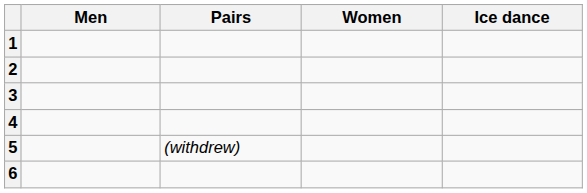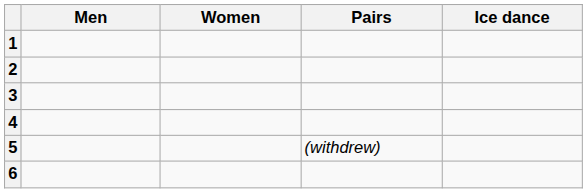 <table class="wikitable unsortable" style="text-align:left; width:90%">
 <tr>
 <th scope="col"></th>
 <th scope="col" style="width:25%">Men</th>
+<th scope="col" style="width:25%">Women</th>
 <th scope="col" style="width:25%">Pairs</th>
-<th scope="col" style="width:25%">Women</th>
 <th scope="col" style="width:25%">Ice dance</th>
 </tr>
 <tr>
 <th scope="row">1</th>
 <td></td>
 <td></td>
 <td></td>
 <td></td>
 </tr>
 <tr>
 <th scope="row">2</th>
 <td></td>
 <td></td>
 <td></td>
 <td></td>
 </tr>
 <tr>
 <th scope="row">3</th>
 <td></td>
 <td></td>
 <td></td>
 <td></td>
 </tr>
 <tr>
 <th scope="row">4</th>
 <td></td>
 <td></td>
 <td></td>
 <td></td>
 </tr>
 <tr>
 <th scope="row">5</th>
 <td></td>
+<td></td>
 <td><s></s> <em>(withdrew)</em></td>
-<td></td>
 <td></td>
 </tr>
 <tr>
 <th scope="row">6</th>
 <td></td>
 <td></td>
 <td></td>
 <td></td>
 </tr>
 </table>
